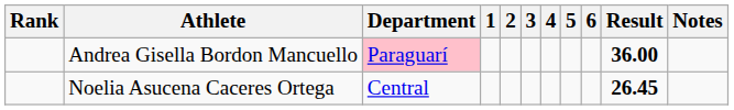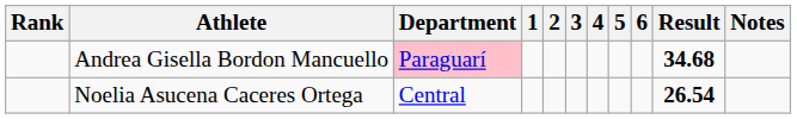 <table class="sortable wikitable" style="text-align:center">
 <tr>
 <th>Rank</th>
 <th>Athlete</th>
 <th>Department</th>
 <th>1</th>
 <th>2</th>
 <th>3</th>
 <th>4</th>
 <th>5</th>
 <th>6</th>
 <th>Result</th>
 <th>Notes</th>
 </tr>
 <tr>
 <td></td>
 <td align="left">Andrea Gisella Bordon Mancuello</td>
 <td align="left" style="background: pink;"><a href='#'>Paraguarí</a></td>
 <td></td>
 <td></td>
 <td></td>
 <td></td>
 <td></td>
 <td></td>
-<td><strong>36.00</strong></td>
+<td><strong>34.68</strong></td>
 <td></td>
 </tr>
 <tr>
 <td></td>
 <td align="left">Noelia Asucena Caceres Ortega</td>
 <td align="left"><a href='#'>Central</a></td>
 <td></td>
 <td></td>
 <td></td>
 <td></td>
 <td></td>
 <td></td>
-<td><strong>26.45</strong></td>
+<td><strong>26.54</strong></td>
 <td></td>
 </tr>
 </table>
